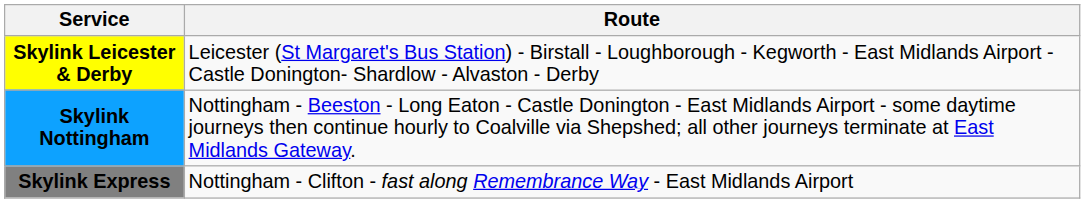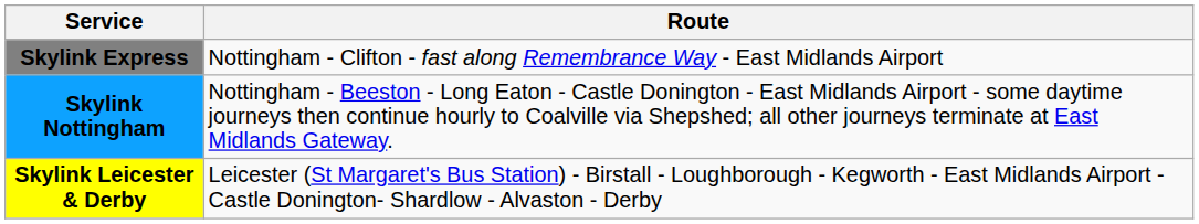 <table class="wikitable sortable">
 <tr>
 <th>Service</th>
 <th>Route</th>
 </tr>
 <tr>
-<th style="background: yellow">Skylink Leicester & Derby</th>
-<td>Leicester (<a href='#'>St Margaret's Bus Station</a>) - Birstall - Loughborough - Kegworth - East Midlands Airport - Castle Donington- Shardlow - Alvaston - Derby </td>
+<th style="background: grey">Skylink Express</th>
+<td>Nottingham - Clifton - <em>fast along <a href='#'>Remembrance Way</a></em> - East Midlands Airport </td>
 </tr>
 <tr>
 <th style="background:#0da2ff">Skylink Nottingham</th>
 <td>Nottingham - <a href='#'>Beeston</a> - Long Eaton - Castle Donington - East Midlands Airport - some daytime journeys then continue hourly to Coalville via Shepshed; all other journeys terminate at <a href='#'>East Midlands Gateway</a>.</td>
 </tr>
 <tr>
-<th style="background: grey">Skylink Express</th>
-<td>Nottingham - Clifton - <em>fast along <a href='#'>Remembrance Way</a></em> - East Midlands Airport </td>
+<th style="background: yellow">Skylink Leicester & Derby</th>
+<td>Leicester (<a href='#'>St Margaret's Bus Station</a>) - Birstall - Loughborough - Kegworth - East Midlands Airport - Castle Donington- Shardlow - Alvaston - Derby </td>
 </tr>
 </table>
